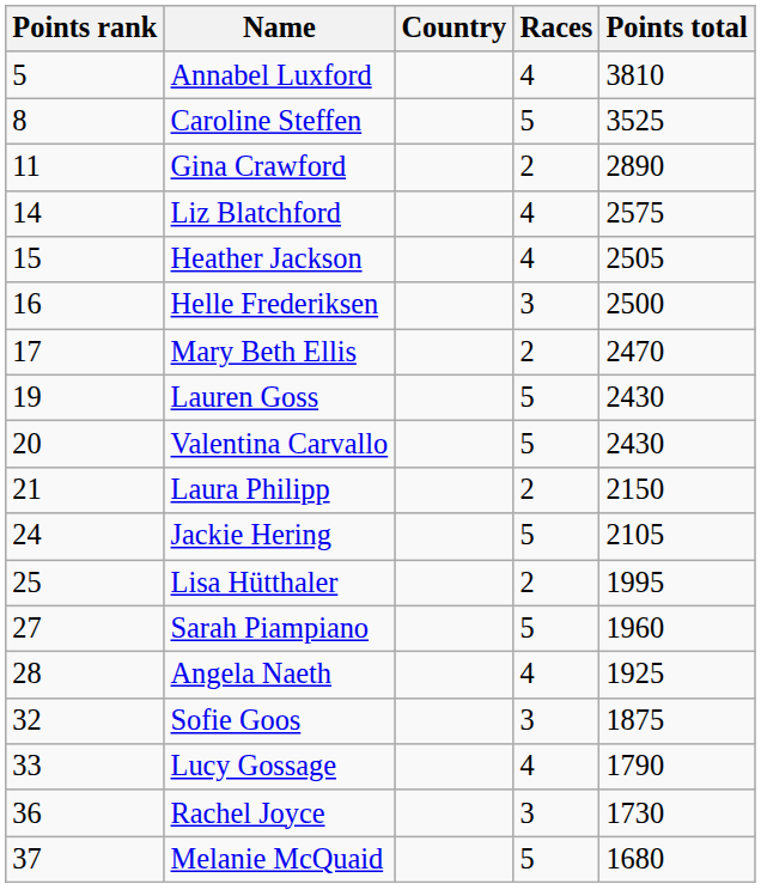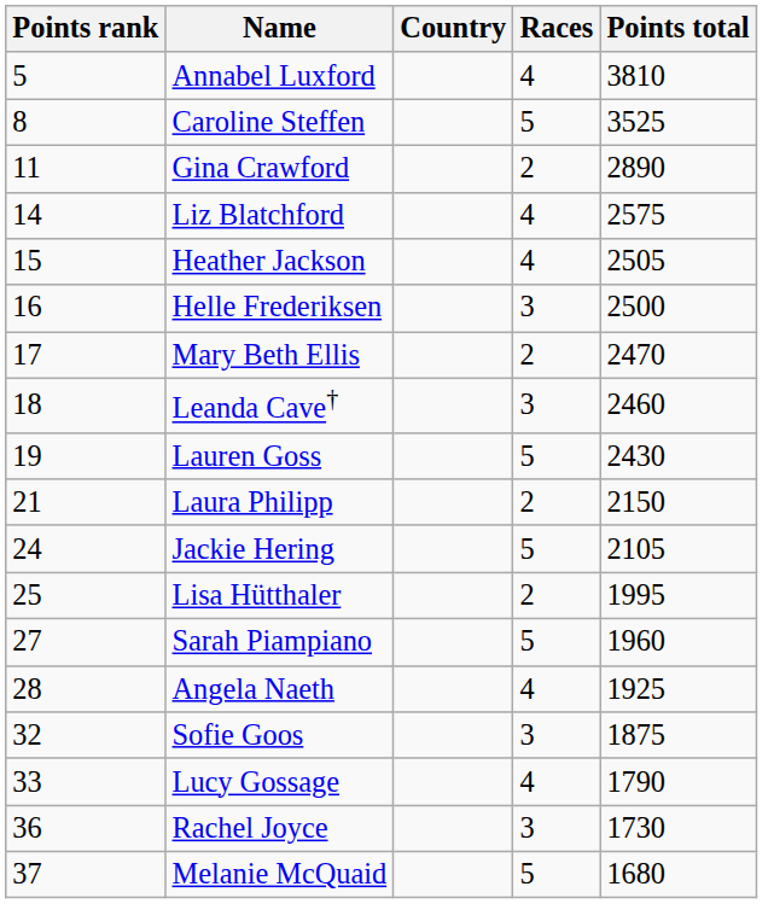 <table class="wikitable sortable">
 <tr>
 <th>Points rank</th>
 <th>Name</th>
 <th>Country</th>
 <th>Races</th>
 <th>Points total</th>
 </tr>
 <tr>
 <td>5</td>
 <td><a href='#'>Annabel Luxford</a></td>
 <td></td>
 <td>4</td>
 <td>3810</td>
 </tr>
 <tr>
 <td>8</td>
 <td><a href='#'>Caroline Steffen</a></td>
 <td></td>
 <td>5</td>
 <td>3525</td>
 </tr>
 <tr>
 <td>11</td>
 <td><a href='#'>Gina Crawford</a></td>
 <td></td>
 <td>2</td>
 <td>2890</td>
 </tr>
 <tr>
 <td>14</td>
 <td><a href='#'>Liz Blatchford</a></td>
 <td></td>
 <td>4</td>
 <td>2575</td>
 </tr>
 <tr>
 <td>15</td>
 <td><a href='#'>Heather Jackson</a></td>
 <td></td>
 <td>4</td>
 <td>2505</td>
 </tr>
 <tr>
 <td>16</td>
 <td><a href='#'>Helle Frederiksen</a></td>
 <td></td>
 <td>3</td>
 <td>2500</td>
 </tr>
 <tr>
 <td>17</td>
 <td><a href='#'>Mary Beth Ellis</a></td>
 <td></td>
 <td>2</td>
 <td>2470</td>
 </tr>
 <tr>
+<td>18</td>
+<td><a href='#'>Leanda Cave</a><sup>†</sup></td>
+<td></td>
+<td>3</td>
+<td>2460</td>
+</tr>
+<tr>
 <td>19</td>
 <td><a href='#'>Lauren Goss</a></td>
-<td></td>
-<td>5</td>
-<td>2430</td>
-</tr>
-<tr>
-<td>20</td>
-<td><a href='#'>Valentina Carvallo</a></td>
 <td></td>
 <td>5</td>
 <td>2430</td>
 </tr>
 <tr>
 <td>21</td>
 <td><a href='#'>Laura Philipp</a></td>
 <td></td>
 <td>2</td>
 <td>2150</td>
 </tr>
 <tr>
 <td>24</td>
 <td><a href='#'>Jackie Hering</a></td>
 <td></td>
 <td>5</td>
 <td>2105</td>
 </tr>
 <tr>
 <td>25</td>
 <td><a href='#'>Lisa Hütthaler</a></td>
 <td></td>
 <td>2</td>
 <td>1995</td>
 </tr>
 <tr>
 <td>27</td>
 <td><a href='#'>Sarah Piampiano</a></td>
 <td></td>
 <td>5</td>
 <td>1960</td>
 </tr>
 <tr>
 <td>28</td>
 <td><a href='#'>Angela Naeth</a></td>
 <td></td>
 <td>4</td>
 <td>1925</td>
 </tr>
 <tr>
 <td>32</td>
 <td><a href='#'>Sofie Goos</a></td>
 <td></td>
 <td>3</td>
 <td>1875</td>
 </tr>
 <tr>
 <td>33</td>
 <td><a href='#'>Lucy Gossage</a></td>
 <td></td>
 <td>4</td>
 <td>1790</td>
 </tr>
 <tr>
 <td>36</td>
 <td><a href='#'>Rachel Joyce</a></td>
 <td></td>
 <td>3</td>
 <td>1730</td>
 </tr>
 <tr>
 <td>37</td>
 <td><a href='#'>Melanie McQuaid</a></td>
 <td></td>
 <td>5</td>
 <td>1680</td>
 </tr>
 </table>
